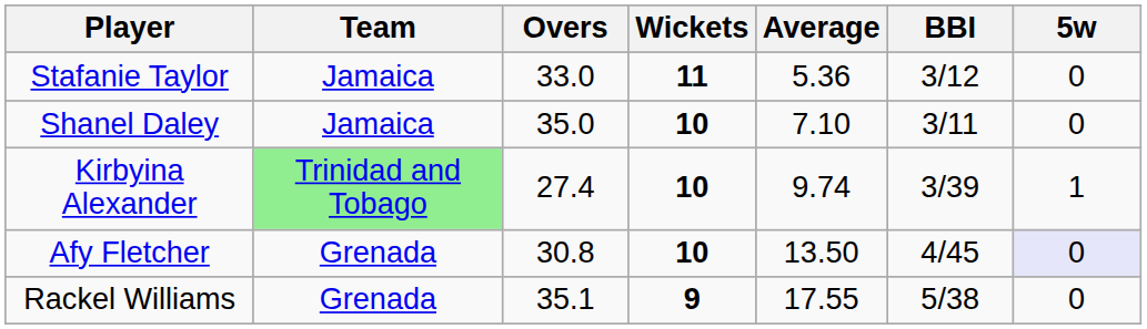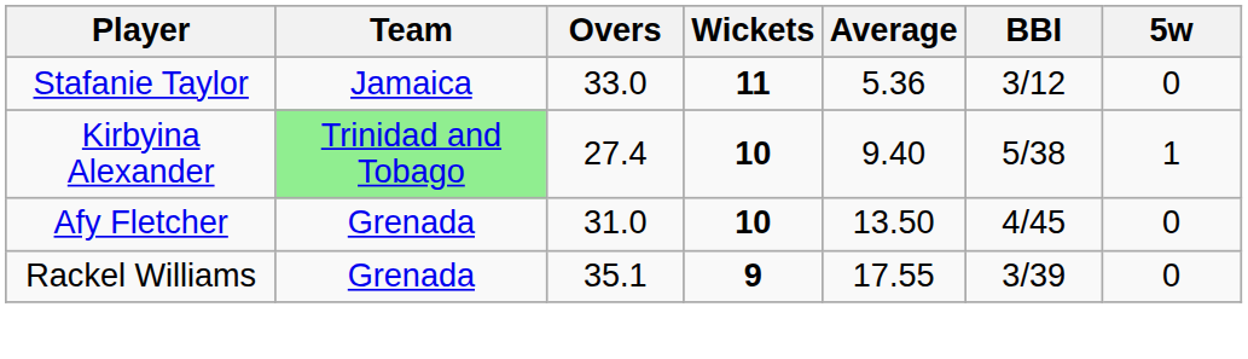 <table class="wikitable" style="text-align:center">
 <tr>
 <th width=125>Player</th>
 <th width=125>Team</th>
 <th width=60>Overs</th>
 <th width=60>Wickets</th>
 <th width=60>Average</th>
 <th width=60>BBI</th>
 <th width=60>5w</th>
 </tr>
 <tr>
 <td><a href='#'>Stafanie Taylor</a></td>
 <td><a href='#'>Jamaica</a></td>
 <td>33.0</td>
 <td><strong>11</strong></td>
 <td>5.36</td>
 <td>3/12</td>
 <td>0</td>
 </tr>
 <tr>
-<td><a href='#'>Shanel Daley</a></td>
-<td><a href='#'>Jamaica</a></td>
-<td>35.0</td>
-<td><strong>10</strong></td>
-<td>7.10</td>
-<td>3/11</td>
-<td>0</td>
-</tr>
-<tr>
 <td><a href='#'>Kirbyina Alexander</a></td>
 <td style="background: lightgreen;"><a href='#'>Trinidad and Tobago</a></td>
 <td>27.4</td>
 <td><strong>10</strong></td>
-<td>9.74</td>
-<td>3/39</td>
+<td>9.40</td>
+<td>5/38</td>
 <td>1</td>
 </tr>
 <tr>
 <td><a href='#'>Afy Fletcher</a></td>
 <td><a href='#'>Grenada</a></td>
-<td>30.8</td>
+<td>31.0</td>
 <td><strong>10</strong></td>
 <td>13.50</td>
 <td>4/45</td>
-<td style="background: lavender;">0</td>
+<td>0</td>
 </tr>
 <tr>
 <td>Rackel Williams</td>
 <td><a href='#'>Grenada</a></td>
 <td>35.1</td>
 <td><strong>9</strong></td>
 <td>17.55</td>
-<td>5/38</td>
+<td>3/39</td>
 <td>0</td>
 </tr>
 </table>
